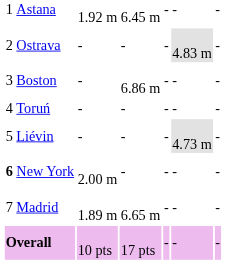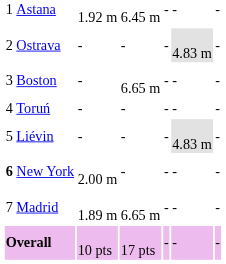 <table>
 <tr>
 <td>1</td>
 <td align=left><a href='#'>Astana</a></td>
 <td> <br>1.92 m</td>
 <td> <br>6.45 m</td>
 <td> -</td>
 <td> -</td>
 <td> -</td>
 </tr>
 <tr>
 <td>2</td>
 <td align=left><a href='#'>Ostrava</a></td>
 <td> -</td>
 <td> -</td>
 <td> -</td>
 <td bgcolor=#e2e2e2> <br>4.83 m</td>
 <td> -</td>
 </tr>
 <tr>
 <td>3</td>
 <td align=left><a href='#'>Boston</a></td>
 <td> -</td>
-<td> <br>6.86 m</td>
+<td> <br>6.65 m</td>
 <td> -</td>
 <td> -</td>
 <td> -</td>
 </tr>
 <tr>
 <td>4</td>
 <td align=left><a href='#'>Toruń</a></td>
 <td> -</td>
 <td> -</td>
 <td> -</td>
 <td> -</td>
 <td> -</td>
 </tr>
 <tr>
 <td>5</td>
 <td align=left><a href='#'>Liévin</a></td>
 <td> -</td>
 <td> -</td>
 <td> -</td>
-<td bgcolor=#e2e2e2> <br>4.73 m</td>
+<td bgcolor=#e2e2e2> <br>4.83 m</td>
 <td> -</td>
 </tr>
 <tr>
 <td><strong>6</strong></td>
 <td align=left><a href='#'>New York</a></td>
 <td> <br>2.00 m</td>
 <td> -</td>
 <td> -</td>
 <td> -</td>
 <td> -</td>
 </tr>
 <tr>
 <td>7</td>
 <td align=left><a href='#'>Madrid</a></td>
 <td> <br>1.89 m</td>
 <td> <br>6.65 m</td>
 <td> -</td>
 <td> -</td>
 <td> -</td>
 </tr>
 <tr bgcolor=#eebbee>
 <td colspan="2"><strong>Overall</strong></td>
 <td> <br>10 pts</td>
 <td> <br>17 pts</td>
 <td> -</td>
 <td> -</td>
 <td> -</td>
 </tr>
 </table>
